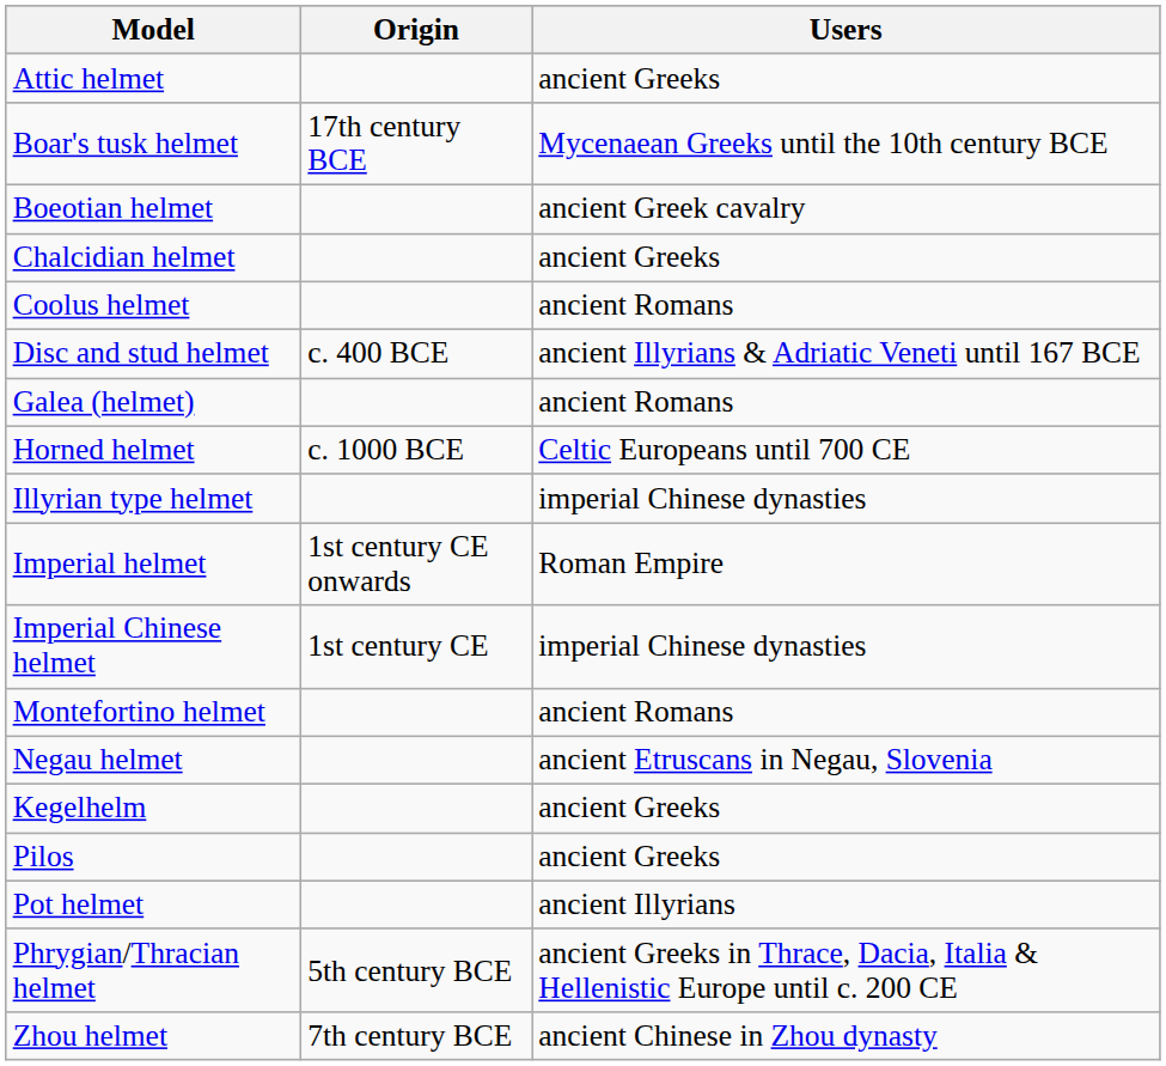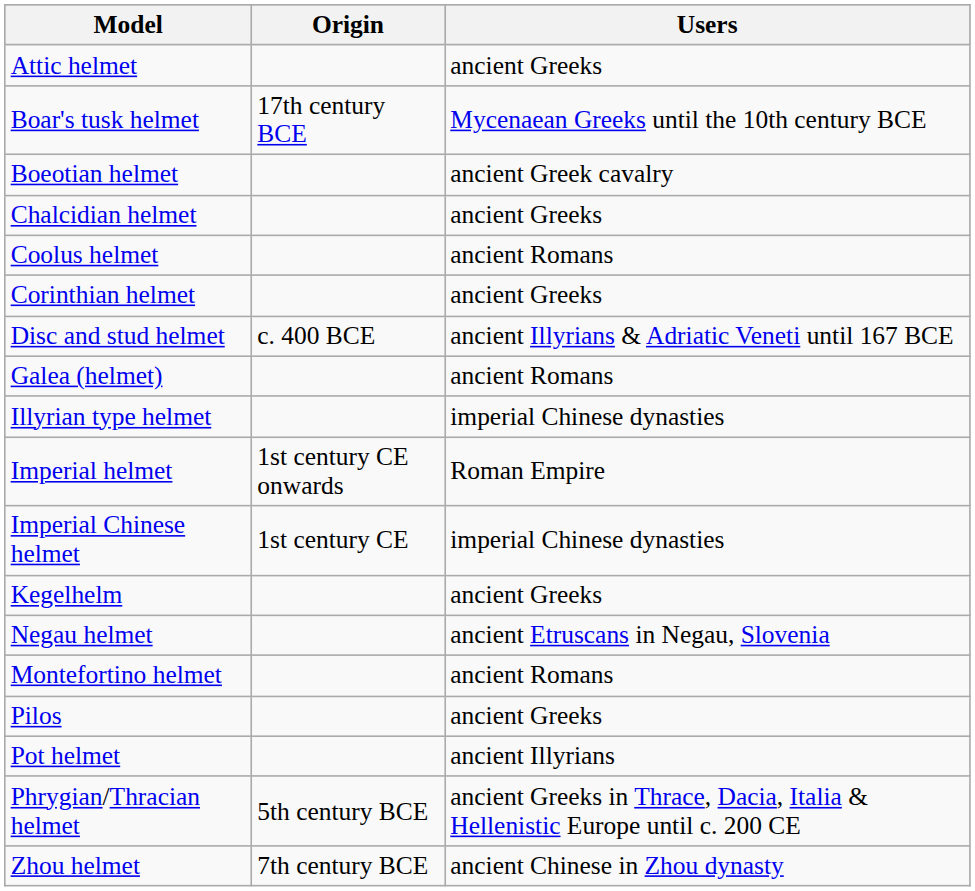 <table class="wikitable sortable">
 <tr style="background:#ccc;">
 <th>Model</th>
 <th>Origin</th>
 <th>Users</th>
 </tr>
 <tr>
 <td><a href='#'>Attic helmet</a></td>
 <td></td>
 <td>ancient Greeks</td>
 </tr>
 <tr>
 <td><a href='#'>Boar's tusk helmet</a></td>
 <td>17th century <a href='#'>BCE</a></td>
 <td><a href='#'>Mycenaean Greeks</a> until the 10th century BCE</td>
 </tr>
 <tr>
 <td><a href='#'>Boeotian helmet</a></td>
 <td></td>
 <td>ancient Greek cavalry</td>
 </tr>
 <tr>
 <td><a href='#'>Chalcidian helmet</a></td>
 <td></td>
 <td>ancient Greeks</td>
 </tr>
 <tr>
 <td><a href='#'>Coolus helmet</a></td>
 <td></td>
 <td>ancient Romans</td>
 </tr>
 <tr>
+<td><a href='#'>Corinthian helmet</a></td>
+<td></td>
+<td>ancient Greeks</td>
+</tr>
+<tr>
 <td><a href='#'>Disc and stud helmet</a></td>
 <td>c. 400 BCE</td>
 <td>ancient <a href='#'>Illyrians</a> & <a href='#'>Adriatic Veneti</a> until 167 BCE</td>
 </tr>
 <tr>
 <td><a href='#'>Galea (helmet)</a></td>
 <td></td>
 <td>ancient Romans</td>
-</tr>
-<tr>
-<td><a href='#'>Horned helmet</a></td>
-<td>c. 1000 BCE</td>
-<td><a href='#'>Celtic</a> Europeans until 700 CE</td>
 </tr>
 <tr>
 <td><a href='#'>Illyrian type helmet</a></td>
 <td></td>
 <td>imperial Chinese dynasties</td>
 </tr>
 <tr>
 <td><a href='#'>Imperial helmet</a></td>
 <td>1st century CE onwards</td>
 <td>Roman Empire</td>
 </tr>
 <tr>
 <td><a href='#'>Imperial Chinese helmet</a></td>
 <td>1st century CE</td>
 <td>imperial Chinese dynasties</td>
 </tr>
 <tr>
-<td><a href='#'>Montefortino helmet</a></td>
+<td><a href='#'>Kegelhelm</a></td>
 <td></td>
-<td>ancient Romans</td>
+<td>ancient Greeks</td>
 </tr>
 <tr>
 <td><a href='#'>Negau helmet</a></td>
 <td></td>
 <td>ancient <a href='#'>Etruscans</a> in Negau, <a href='#'>Slovenia</a></td>
 </tr>
 <tr>
-<td><a href='#'>Kegelhelm</a></td>
+<td><a href='#'>Montefortino helmet</a></td>
 <td></td>
-<td>ancient Greeks</td>
+<td>ancient Romans</td>
 </tr>
 <tr>
 <td><a href='#'>Pilos</a></td>
 <td></td>
 <td>ancient Greeks</td>
 </tr>
 <tr>
 <td><a href='#'>Pot helmet</a></td>
 <td></td>
 <td>ancient Illyrians</td>
 </tr>
 <tr>
 <td><a href='#'>Phrygian</a>/<a href='#'>Thracian helmet</a></td>
 <td>5th century BCE</td>
 <td>ancient Greeks in <a href='#'>Thrace</a>, <a href='#'>Dacia</a>, <a href='#'>Italia</a> & <a href='#'>Hellenistic</a> Europe until c. 200 CE</td>
 </tr>
 <tr>
 <td><a href='#'>Zhou helmet</a></td>
 <td>7th century BCE</td>
 <td>ancient Chinese in <a href='#'>Zhou dynasty</a></td>
 </tr>
 </table>
